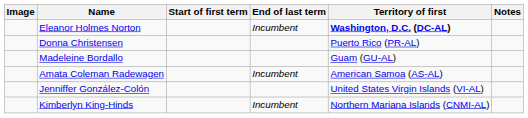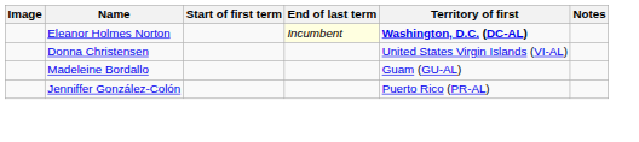 <table class="wikitable sortable">
 <tr>
 <th>Image</th>
 <th>Name</th>
 <th>Start of first term</th>
 <th>End of last term</th>
 <th>Territory of first</th>
 <th class="unsortable">Notes</th>
 </tr>
 <tr>
 <td></td>
 <td><a href='#'>Eleanor Holmes Norton</a></td>
 <td></td>
-<td><em>Incumbent</em></td>
+<td style="background: lightyellow;"><em>Incumbent</em></td>
 <td><strong><a href='#'>Washington, D.C.</a> (<a href='#'>DC-AL</a>)</strong></td>
 <td></td>
 </tr>
 <tr>
 <td></td>
 <td><a href='#'>Donna Christensen</a></td>
 <td></td>
 <td></td>
-<td><a href='#'>Puerto Rico</a> (<a href='#'>PR-AL</a>)</td>
+<td><a href='#'>United States Virgin Islands</a> (<a href='#'>VI-AL</a>)</td>
 <td></td>
 </tr>
 <tr>
 <td></td>
 <td><a href='#'>Madeleine Bordallo</a></td>
 <td></td>
 <td></td>
 <td><a href='#'>Guam</a> (<a href='#'>GU-AL</a>)</td>
 <td></td>
 </tr>
 <tr>
 <td></td>
-<td><a href='#'>Amata Coleman Radewagen</a></td>
-<td></td>
-<td><em>Incumbent</em></td>
-<td><a href='#'>American Samoa</a> (<a href='#'>AS-AL</a>)</td>
-<td></td>
-</tr>
-<tr>
-<td></td>
 <td><a href='#'>Jenniffer González-Colón</a></td>
 <td></td>
 <td></td>
-<td><a href='#'>United States Virgin Islands</a> (<a href='#'>VI-AL</a>)</td>
-<td></td>
-</tr>
-<tr>
-<td></td>
-<td><a href='#'>Kimberlyn King-Hinds</a></td>
-<td></td>
-<td><em>Incumbent</em></td>
-<td><a href='#'>Northern Mariana Islands</a> (<a href='#'>CNMI-AL</a>)</td>
+<td><a href='#'>Puerto Rico</a> (<a href='#'>PR-AL</a>)</td>
 <td></td>
 </tr>
 </table>
